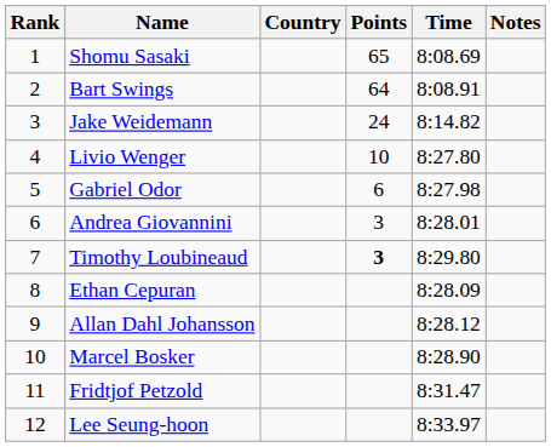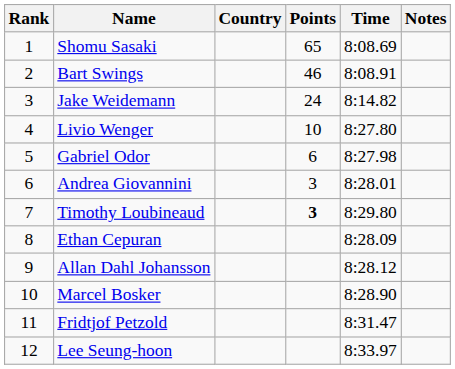 <table class="wikitable sortable" style="text-align:center">
 <tr>
 <th>Rank</th>
 <th>Name</th>
 <th>Country</th>
 <th>Points</th>
 <th>Time</th>
 <th>Notes</th>
 </tr>
 <tr>
 <td>1</td>
 <td align=left><a href='#'>Shomu Sasaki</a></td>
 <td align=left></td>
 <td>65</td>
 <td>8:08.69</td>
 <td></td>
 </tr>
 <tr>
 <td>2</td>
 <td align=left><a href='#'>Bart Swings</a></td>
 <td align=left></td>
-<td>64</td>
+<td>46</td>
 <td>8:08.91</td>
 <td></td>
 </tr>
 <tr>
 <td>3</td>
 <td align=left><a href='#'>Jake Weidemann</a></td>
 <td align=left></td>
 <td>24</td>
 <td>8:14.82</td>
 <td></td>
 </tr>
 <tr>
 <td>4</td>
 <td align=left><a href='#'>Livio Wenger</a></td>
 <td align=left></td>
 <td>10</td>
 <td>8:27.80</td>
 <td></td>
 </tr>
 <tr>
 <td>5</td>
 <td align=left><a href='#'>Gabriel Odor</a></td>
 <td align=left></td>
 <td>6</td>
 <td>8:27.98</td>
 <td></td>
 </tr>
 <tr>
 <td>6</td>
 <td align=left><a href='#'>Andrea Giovannini</a></td>
 <td align=left></td>
 <td>3</td>
 <td>8:28.01</td>
 <td></td>
 </tr>
 <tr>
 <td>7</td>
 <td align=left><a href='#'>Timothy Loubineaud</a></td>
 <td align=left></td>
 <td><strong>3</strong></td>
 <td>8:29.80</td>
 <td></td>
 </tr>
 <tr>
 <td>8</td>
 <td align=left><a href='#'>Ethan Cepuran</a></td>
 <td align=left></td>
 <td></td>
 <td>8:28.09</td>
 <td></td>
 </tr>
 <tr>
 <td>9</td>
 <td align=left><a href='#'>Allan Dahl Johansson</a></td>
 <td align=left></td>
 <td></td>
 <td>8:28.12</td>
 <td></td>
 </tr>
 <tr>
 <td>10</td>
 <td align=left><a href='#'>Marcel Bosker</a></td>
 <td align=left></td>
 <td></td>
 <td>8:28.90</td>
 <td></td>
 </tr>
 <tr>
 <td>11</td>
 <td align=left><a href='#'>Fridtjof Petzold</a></td>
 <td align=left></td>
 <td></td>
 <td>8:31.47</td>
 <td></td>
 </tr>
 <tr>
 <td>12</td>
 <td align=left><a href='#'>Lee Seung-hoon</a></td>
 <td align=left></td>
 <td></td>
 <td>8:33.97</td>
 <td></td>
 </tr>
 </table>
